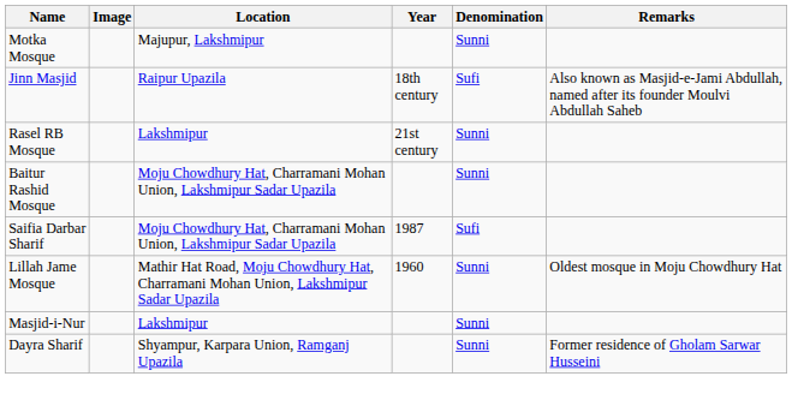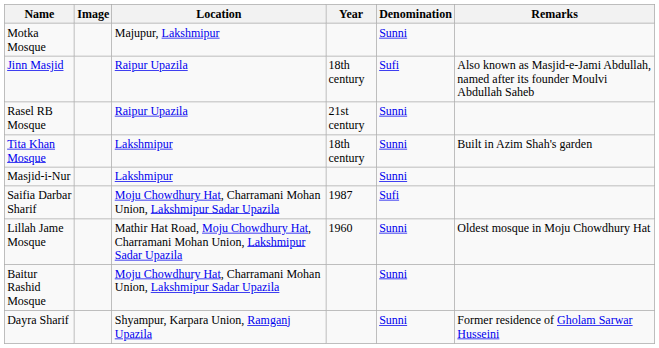 <table class="wikitable sortable">
 <tr>
 <th>Name</th>
 <th align=center class=unsortable>Image</th>
 <th>Location</th>
 <th>Year</th>
 <th>Denomination</th>
 <th align=left class=unsortable>Remarks</th>
 </tr>
 <tr valign=top>
 <td>Motka Mosque</td>
 <td></td>
 <td>Majupur, <a href='#'>Lakshmipur</a></td>
 <td></td>
 <td><a href='#'>Sunni</a></td>
 <td></td>
 </tr>
 <tr valign=top>
 <td><a href='#'>Jinn Masjid</a></td>
 <td></td>
 <td><a href='#'>Raipur Upazila</a></td>
 <td>18th century</td>
 <td><a href='#'>Sufi</a></td>
 <td>Also known as Masjid-e-Jami Abdullah, named after its founder Moulvi Abdullah Saheb</td>
 </tr>
 <tr valign=top>
 <td>Rasel RB Mosque</td>
 <td></td>
-<td><a href='#'>Lakshmipur</a></td>
+<td><a href='#'>Raipur Upazila</a></td>
 <td>21st century</td>
 <td><a href='#'>Sunni</a></td>
 <td></td>
 </tr>
 <tr valign=top>
-<td>Baitur Rashid Mosque</td>
+<td><a href='#'>Tita Khan Mosque</a></td>
 <td></td>
-<td><a href='#'>Moju Chowdhury Hat</a>, Charramani Mohan Union, <a href='#'>Lakshmipur Sadar Upazila</a></td>
+<td><a href='#'>Lakshmipur</a></td>
+<td>18th century</td>
+<td><a href='#'>Sunni</a></td>
+<td>Built in Azim Shah's garden</td>
+</tr>
+<tr valign=top>
+<td>Masjid-i-Nur</td>
+<td></td>
+<td><a href='#'>Lakshmipur</a></td>
 <td></td>
 <td><a href='#'>Sunni</a></td>
 <td></td>
 </tr>
 <tr valign=top>
 <td>Saifia Darbar Sharif</td>
 <td></td>
 <td><a href='#'>Moju Chowdhury Hat</a>, Charramani Mohan Union, <a href='#'>Lakshmipur Sadar Upazila</a></td>
 <td>1987</td>
 <td><a href='#'>Sufi</a></td>
 <td></td>
 </tr>
 <tr valign=top>
 <td>Lillah Jame Mosque</td>
 <td></td>
 <td>Mathir Hat Road, <a href='#'>Moju Chowdhury Hat</a>, Charramani Mohan Union, <a href='#'>Lakshmipur Sadar Upazila</a></td>
 <td>1960</td>
 <td><a href='#'>Sunni</a></td>
 <td>Oldest mosque in Moju Chowdhury Hat</td>
 </tr>
 <tr valign=top>
-<td>Masjid-i-Nur</td>
+<td>Baitur Rashid Mosque</td>
 <td></td>
-<td><a href='#'>Lakshmipur</a></td>
+<td><a href='#'>Moju Chowdhury Hat</a>, Charramani Mohan Union, <a href='#'>Lakshmipur Sadar Upazila</a></td>
 <td></td>
 <td><a href='#'>Sunni</a></td>
 <td></td>
 </tr>
 <tr valign=top>
 <td>Dayra Sharif</td>
 <td></td>
 <td>Shyampur, Karpara Union, <a href='#'>Ramganj Upazila</a></td>
 <td></td>
 <td><a href='#'>Sunni</a></td>
 <td>Former residence of <a href='#'>Gholam Sarwar Husseini</a></td>
 </tr>
 </table>
